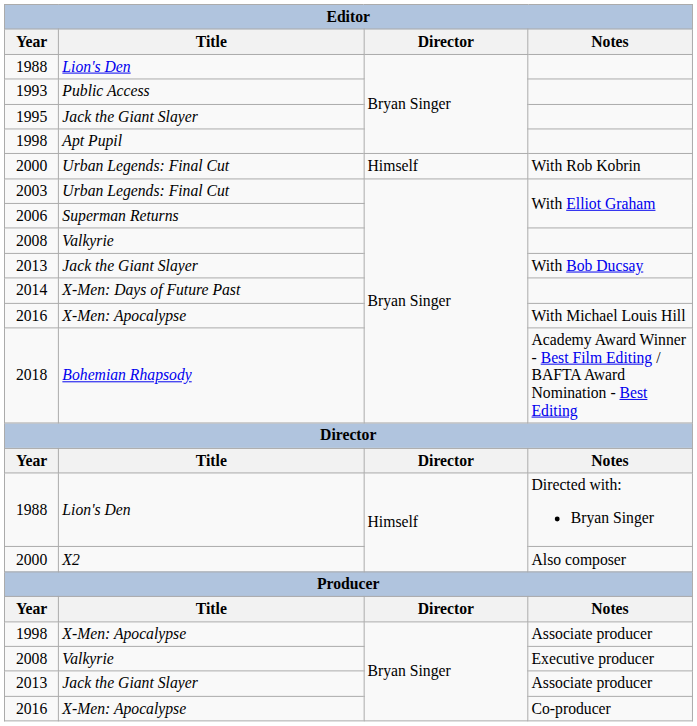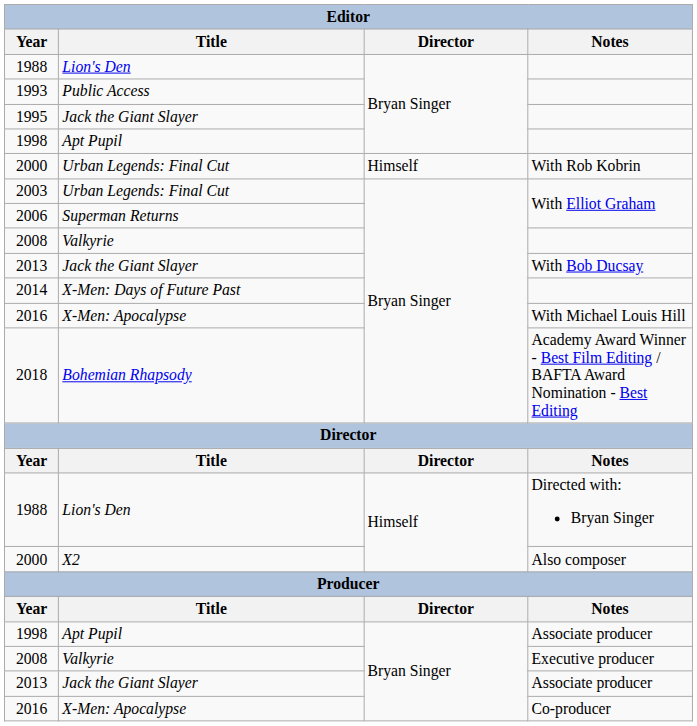 <table class="wikitable">
 <tr>
 <th colspan="4" style="background: LightSteelBlue;">Editor</th>
 </tr>
 <tr>
 <th style="width:3em;">Year</th>
 <th style="width:19em;">Title</th>
 <th style="width:10em;">Director</th>
 <th style="width:10em;">Notes</th>
 </tr>
 <tr>
 <td style="text-align:center;">1988</td>
 <td><em><a href='#'>Lion's Den</a></em></td>
 <td rowspan="4">Bryan Singer</td>
 <td></td>
 </tr>
 <tr>
 <td style="text-align:center;">1993</td>
 <td><em>Public Access</em></td>
 <td></td>
 </tr>
 <tr>
 <td style="text-align:center;">1995</td>
 <td><em>Jack the Giant Slayer</em></td>
 <td></td>
 </tr>
 <tr>
 <td style="text-align:center;">1998</td>
 <td><em>Apt Pupil</em></td>
 <td></td>
 </tr>
 <tr>
 <td style="text-align:center;">2000</td>
 <td><em>Urban Legends: Final Cut</em></td>
 <td>Himself</td>
 <td>With Rob Kobrin</td>
 </tr>
 <tr>
 <td style="text-align:center;">2003</td>
 <td><em>Urban Legends: Final Cut</em></td>
 <td rowspan="7">Bryan Singer</td>
 <td rowspan="2">With <a href='#'>Elliot Graham</a></td>
 </tr>
 <tr>
 <td style="text-align:center;">2006</td>
 <td><em>Superman Returns</em></td>
 </tr>
 <tr>
 <td style="text-align:center;">2008</td>
 <td><em>Valkyrie</em></td>
 <td></td>
 </tr>
 <tr>
 <td style="text-align:center;">2013</td>
 <td><em>Jack the Giant Slayer</em></td>
 <td>With <a href='#'>Bob Ducsay</a></td>
 </tr>
 <tr>
 <td style="text-align:center;">2014</td>
 <td><em>X-Men: Days of Future Past</em></td>
 <td></td>
 </tr>
 <tr>
 <td style="text-align:center;">2016</td>
 <td><em>X-Men: Apocalypse</em></td>
 <td>With Michael Louis Hill</td>
 </tr>
 <tr>
 <td style="text-align:center;">2018</td>
 <td><em><a href='#'>Bohemian Rhapsody</a></em></td>
 <td>Academy Award Winner - <a href='#'>Best Film Editing</a> / BAFTA Award Nomination - <a href='#'>Best Editing</a></td>
 </tr>
 <tr>
 <th colspan="4" style="background: LightSteelBlue;">Director</th>
 </tr>
 <tr>
 <th style="width:3em;">Year</th>
 <th style="width:19em;">Title</th>
 <th style="width:10em;">Director</th>
 <th style="width:10em;">Notes</th>
 </tr>
 <tr>
 <td style="text-align:center;">1988</td>
 <td><em>Lion's Den</em></td>
 <td rowspan="2">Himself</td>
 <td>Directed with:<br><ul><li>Bryan Singer</li></ul></td>
 </tr>
 <tr>
 <td style="text-align:center;">2000</td>
 <td><em>X2</em></td>
 <td>Also composer</td>
 </tr>
 <tr>
 <th colspan="4" style="background: LightSteelBlue;">Producer</th>
 </tr>
 <tr>
 <th style="width:3em;">Year</th>
 <th style="width:19em;">Title</th>
 <th style="width:10em;">Director</th>
 <th style="width:10em;">Notes</th>
 </tr>
 <tr>
 <td style="text-align:center;">1998</td>
-<td><em>X-Men: Apocalypse</em></td>
+<td><em>Apt Pupil</em></td>
 <td rowspan="4">Bryan Singer</td>
 <td>Associate producer</td>
 </tr>
 <tr>
 <td style="text-align:center;">2008</td>
 <td><em>Valkyrie</em></td>
 <td>Executive producer</td>
 </tr>
 <tr>
 <td style="text-align:center;">2013</td>
 <td><em>Jack the Giant Slayer</em></td>
 <td>Associate producer</td>
 </tr>
 <tr>
 <td style="text-align:center;">2016</td>
 <td><em>X-Men: Apocalypse</em></td>
 <td>Co-producer</td>
 </tr>
 </table>
